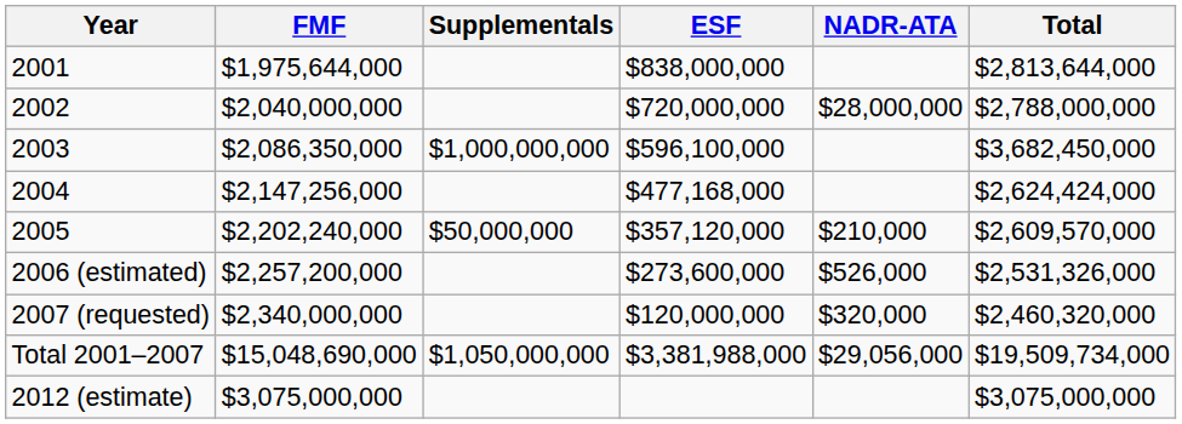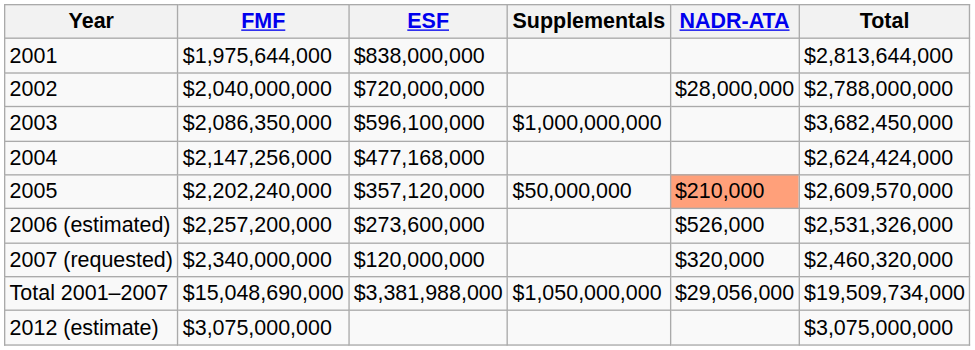 <table class="wikitable">
 <tr>
 <th>Year</th>
 <th><a href='#'>FMF</a></th>
+<th><a href='#'>ESF</a></th>
 <th>Supplementals</th>
-<th><a href='#'>ESF</a></th>
 <th><a href='#'>NADR-ATA</a></th>
 <th>Total</th>
 </tr>
 <tr>
 <td>2001</td>
 <td>$1,975,644,000</td>
+<td>$838,000,000</td>
 <td></td>
-<td>$838,000,000</td>
 <td></td>
 <td>$2,813,644,000</td>
 </tr>
 <tr>
 <td>2002</td>
 <td>$2,040,000,000</td>
+<td>$720,000,000</td>
 <td></td>
-<td>$720,000,000</td>
 <td>$28,000,000</td>
 <td>$2,788,000,000</td>
 </tr>
 <tr>
 <td>2003</td>
 <td>$2,086,350,000</td>
+<td>$596,100,000</td>
 <td>$1,000,000,000</td>
-<td>$596,100,000</td>
 <td></td>
 <td>$3,682,450,000</td>
 </tr>
 <tr>
 <td>2004</td>
 <td>$2,147,256,000</td>
+<td>$477,168,000</td>
 <td></td>
-<td>$477,168,000</td>
 <td></td>
 <td>$2,624,424,000</td>
 </tr>
 <tr>
 <td>2005</td>
 <td>$2,202,240,000</td>
+<td>$357,120,000</td>
 <td>$50,000,000</td>
-<td>$357,120,000</td>
-<td>$210,000</td>
+<td style="background: lightsalmon;">$210,000</td>
 <td>$2,609,570,000</td>
 </tr>
 <tr>
 <td>2006 (estimated)</td>
 <td>$2,257,200,000</td>
+<td>$273,600,000</td>
 <td></td>
-<td>$273,600,000</td>
 <td>$526,000</td>
 <td>$2,531,326,000</td>
 </tr>
 <tr>
 <td>2007 (requested)</td>
 <td>$2,340,000,000</td>
+<td>$120,000,000</td>
 <td></td>
-<td>$120,000,000</td>
 <td>$320,000</td>
 <td>$2,460,320,000</td>
 </tr>
 <tr>
 <td>Total 2001–2007</td>
 <td>$15,048,690,000</td>
+<td>$3,381,988,000</td>
 <td>$1,050,000,000</td>
-<td>$3,381,988,000</td>
 <td>$29,056,000</td>
 <td>$19,509,734,000</td>
 </tr>
 <tr>
 <td>2012 (estimate)</td>
 <td>$3,075,000,000</td>
 <td></td>
 <td></td>
 <td></td>
 <td>$3,075,000,000</td>
 </tr>
 </table>
